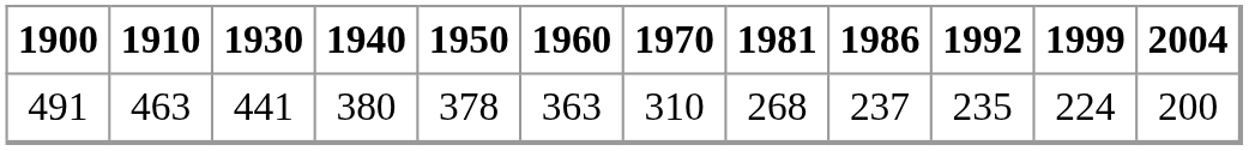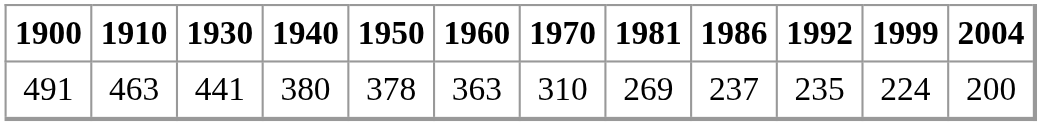 <table align="center" rules="all" cellspacing="0" cellpadding="4" style="border: 1px solid #999; border-right: 2px solid #999; border-bottom:2px solid #999">
 <tr>
 <th>1900</th>
 <th>1910</th>
 <th>1930</th>
 <th>1940</th>
 <th>1950</th>
 <th>1960</th>
 <th>1970</th>
 <th>1981</th>
 <th>1986</th>
 <th>1992</th>
 <th>1999</th>
 <th>2004</th>
 </tr>
 <tr>
 <td align=center>491</td>
 <td align=center>463</td>
 <td align=center>441</td>
 <td align=center>380</td>
 <td align=center>378</td>
 <td align=center>363</td>
 <td align=center>310</td>
-<td align=center>268</td>
+<td align=center>269</td>
 <td align=center>237</td>
 <td align=center>235</td>
 <td align=center>224</td>
 <td align=center>200</td>
 </tr>
 </table>
